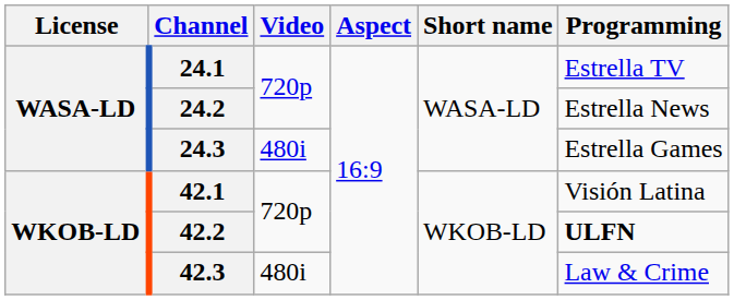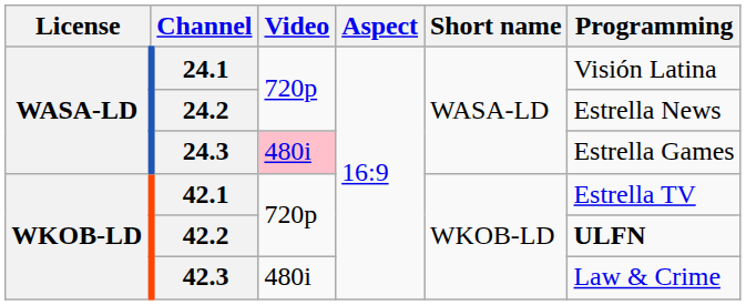 <table class="wikitable">
 <tr>
 <th>License</th>
 <th><a href='#'>Channel</a></th>
 <th><a href='#'>Video</a></th>
 <th><a href='#'>Aspect</a></th>
 <th>Short name</th>
 <th>Programming</th>
 </tr>
 <tr>
 <th rowspan = "3" style="border-right: 4px solid #1f55b6;">WASA-LD</th>
 <th scope = "row">24.1</th>
 <td rowspan=2><a href='#'>720p</a></td>
 <td rowspan=6><a href='#'>16:9</a></td>
 <td rowspan=3>WASA-LD</td>
-<td><a href='#'>Estrella TV</a></td>
+<td>Visión Latina</td>
 </tr>
 <tr>
 <th scope = "row">24.2</th>
 <td>Estrella News</td>
 </tr>
 <tr>
 <th scope = "row">24.3</th>
-<td><a href='#'>480i</a></td>
+<td style="background: pink;"><a href='#'>480i</a></td>
 <td>Estrella Games</td>
 </tr>
 <tr>
 <th rowspan = "3" scope = "row" style="border-right: 4px solid #ff4500;">WKOB-LD</th>
 <th scope = "row">42.1</th>
 <td rowspan=2>720p</td>
 <td rowspan=3>WKOB-LD</td>
-<td>Visión Latina</td>
+<td><a href='#'>Estrella TV</a></td>
 </tr>
 <tr>
 <th scope = "row">42.2</th>
 <td><strong>ULFN</strong></td>
 </tr>
 <tr>
 <th scope = "row">42.3</th>
 <td>480i</td>
 <td><a href='#'>Law & Crime</a></td>
 </tr>
 </table>
